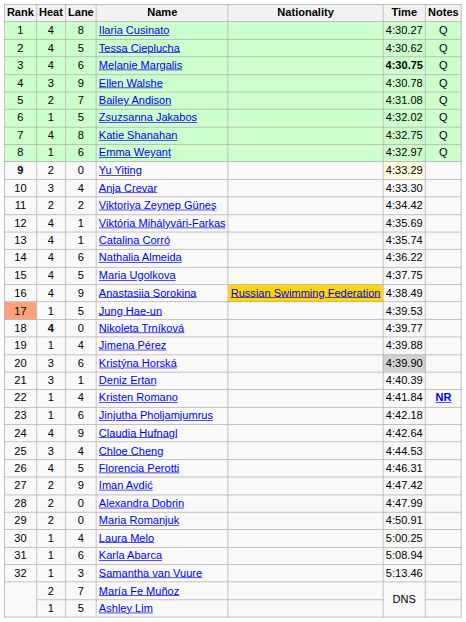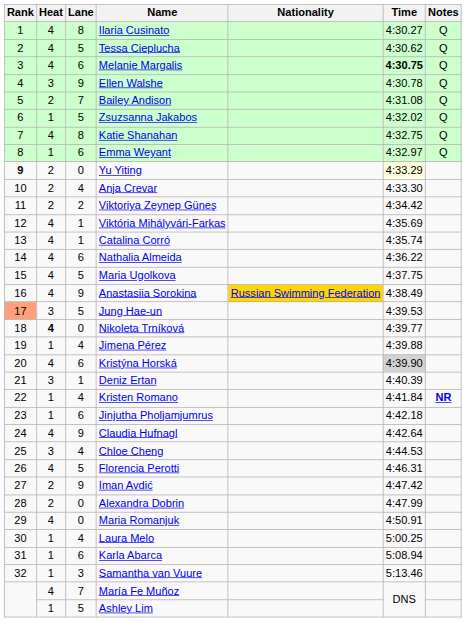 <table class="wikitable sortable" style="text-align:center">
 <tr>
 <th>Rank</th>
 <th>Heat</th>
 <th>Lane</th>
 <th>Name</th>
 <th>Nationality</th>
 <th>Time</th>
 <th>Notes</th>
 </tr>
 <tr bgcolor=ccffcc>
 <td>1</td>
 <td>4</td>
 <td>8</td>
 <td align=left><a href='#'>Ilaria Cusinato</a></td>
 <td align=left></td>
 <td>4:30.27</td>
 <td>Q</td>
 </tr>
 <tr bgcolor=ccffcc>
 <td>2</td>
 <td>4</td>
 <td>5</td>
 <td align=left><a href='#'>Tessa Cieplucha</a></td>
 <td align=left></td>
 <td>4:30.62</td>
 <td>Q</td>
 </tr>
 <tr bgcolor=ccffcc>
 <td>3</td>
 <td>4</td>
 <td>6</td>
 <td align=left><a href='#'>Melanie Margalis</a></td>
 <td align=left></td>
 <td><strong>4:30.75</strong></td>
 <td>Q</td>
 </tr>
 <tr bgcolor=ccffcc>
 <td>4</td>
 <td>3</td>
 <td>9</td>
 <td align=left><a href='#'>Ellen Walshe</a></td>
 <td align=left></td>
 <td>4:30.78</td>
 <td>Q</td>
 </tr>
 <tr bgcolor=ccffcc>
 <td>5</td>
 <td>2</td>
 <td>7</td>
 <td align=left><a href='#'>Bailey Andison</a></td>
 <td align=left></td>
 <td>4:31.08</td>
 <td>Q</td>
 </tr>
 <tr bgcolor=ccffcc>
 <td>6</td>
 <td>1</td>
 <td>5</td>
 <td align=left><a href='#'>Zsuzsanna Jakabos</a></td>
 <td align=left></td>
 <td>4:32.02</td>
 <td>Q</td>
 </tr>
 <tr bgcolor=ccffcc>
 <td>7</td>
 <td>4</td>
 <td>8</td>
 <td align=left><a href='#'>Katie Shanahan</a></td>
 <td align=left></td>
 <td>4:32.75</td>
 <td>Q</td>
 </tr>
 <tr bgcolor=ccffcc>
 <td>8</td>
 <td>1</td>
 <td>6</td>
 <td align=left><a href='#'>Emma Weyant</a></td>
 <td align=left></td>
 <td>4:32.97</td>
 <td>Q</td>
 </tr>
 <tr>
 <td><strong>9</strong></td>
 <td>2</td>
 <td>0</td>
 <td align=left><a href='#'>Yu Yiting</a></td>
 <td align=left></td>
 <td style="background: lightyellow;">4:33.29</td>
 <td></td>
 </tr>
 <tr>
 <td>10</td>
-<td>3</td>
+<td>2</td>
 <td>4</td>
 <td align=left><a href='#'>Anja Crevar</a></td>
 <td align=left></td>
 <td>4:33.30</td>
 <td></td>
 </tr>
 <tr>
 <td>11</td>
 <td>2</td>
 <td>2</td>
 <td align=left><a href='#'>Viktoriya Zeynep Güneş</a></td>
 <td align=left></td>
 <td>4:34.42</td>
 <td></td>
 </tr>
 <tr>
 <td>12</td>
 <td>4</td>
 <td>1</td>
 <td align=left><a href='#'>Viktória Mihályvári-Farkas</a></td>
 <td align=left></td>
 <td>4:35.69</td>
 <td></td>
 </tr>
 <tr>
 <td>13</td>
 <td>4</td>
 <td>1</td>
 <td align=left><a href='#'>Catalina Corró</a></td>
 <td align=left></td>
 <td>4:35.74</td>
 <td></td>
 </tr>
 <tr>
 <td>14</td>
 <td>4</td>
 <td>6</td>
 <td align=left><a href='#'>Nathalia Almeida</a></td>
 <td align=left></td>
 <td>4:36.22</td>
 <td></td>
 </tr>
 <tr>
 <td>15</td>
 <td>4</td>
 <td>5</td>
 <td align=left><a href='#'>Maria Ugolkova</a></td>
 <td align=left></td>
 <td>4:37.75</td>
 <td></td>
 </tr>
 <tr>
 <td>16</td>
 <td>4</td>
 <td>9</td>
 <td align=left><a href='#'>Anastasiia Sorokina</a></td>
 <td align=left style="background: gold;"> <a href='#'>Russian Swimming Federation</a></td>
 <td>4:38.49</td>
 <td></td>
 </tr>
 <tr>
 <td style="background: lightsalmon;">17</td>
-<td>1</td>
+<td>3</td>
 <td>5</td>
 <td align=left><a href='#'>Jung Hae-un</a></td>
 <td align=left></td>
 <td>4:39.53</td>
 <td></td>
 </tr>
 <tr>
 <td>18</td>
 <td><strong>4</strong></td>
 <td>0</td>
 <td align=left><a href='#'>Nikoleta Trníková</a></td>
 <td align=left></td>
 <td>4:39.77</td>
 <td></td>
 </tr>
 <tr>
 <td>19</td>
 <td>1</td>
 <td>4</td>
 <td align=left><a href='#'>Jimena Pérez</a></td>
 <td align=left></td>
 <td>4:39.88</td>
 <td></td>
 </tr>
 <tr>
 <td>20</td>
-<td>3</td>
+<td>4</td>
 <td>6</td>
 <td align=left><a href='#'>Kristýna Horská</a></td>
 <td align=left></td>
 <td style="background: lightgrey;">4:39.90</td>
 <td></td>
 </tr>
 <tr>
 <td>21</td>
 <td>3</td>
 <td>1</td>
 <td align=left><a href='#'>Deniz Ertan</a></td>
 <td align=left></td>
 <td>4:40.39</td>
 <td></td>
 </tr>
 <tr>
 <td>22</td>
 <td>1</td>
 <td>4</td>
 <td align=left><a href='#'>Kristen Romano</a></td>
 <td align=left></td>
 <td>4:41.84</td>
 <td><strong><a href='#'>NR</a></strong></td>
 </tr>
 <tr>
 <td>23</td>
 <td>1</td>
 <td>6</td>
 <td align=left><a href='#'>Jinjutha Pholjamjumrus</a></td>
 <td align=left></td>
 <td>4:42.18</td>
 <td></td>
 </tr>
 <tr>
 <td>24</td>
 <td>4</td>
 <td>9</td>
 <td align=left><a href='#'>Claudia Hufnagl</a></td>
 <td align=left></td>
 <td>4:42.64</td>
 <td></td>
 </tr>
 <tr>
 <td>25</td>
 <td>3</td>
 <td>4</td>
 <td align=left><a href='#'>Chloe Cheng</a></td>
 <td align=left></td>
 <td>4:44.53</td>
 <td></td>
 </tr>
 <tr>
 <td>26</td>
 <td>4</td>
 <td>5</td>
 <td align=left><a href='#'>Florencia Perotti</a></td>
 <td align=left></td>
 <td>4:46.31</td>
 <td></td>
 </tr>
 <tr>
 <td>27</td>
 <td>2</td>
 <td>9</td>
 <td align=left><a href='#'>Iman Avdić</a></td>
 <td align=left></td>
 <td>4:47.42</td>
 <td></td>
 </tr>
 <tr>
 <td>28</td>
 <td>2</td>
 <td>0</td>
 <td align=left><a href='#'>Alexandra Dobrin</a></td>
 <td align=left></td>
 <td>4:47.99</td>
 <td></td>
 </tr>
 <tr>
 <td>29</td>
-<td>2</td>
+<td>4</td>
 <td>0</td>
 <td align=left><a href='#'>Maria Romanjuk</a></td>
 <td align=left></td>
 <td>4:50.91</td>
 <td></td>
 </tr>
 <tr>
 <td>30</td>
 <td>1</td>
 <td>4</td>
 <td align=left><a href='#'>Laura Melo</a></td>
 <td align=left></td>
 <td>5:00.25</td>
 <td></td>
 </tr>
 <tr>
 <td>31</td>
 <td>1</td>
 <td>6</td>
 <td align=left><a href='#'>Karla Abarca</a></td>
 <td align=left></td>
 <td>5:08.94</td>
 <td></td>
 </tr>
 <tr>
 <td>32</td>
 <td>1</td>
 <td>3</td>
 <td align=left><a href='#'>Samantha van Vuure</a></td>
 <td align=left></td>
 <td>5:13.46</td>
 <td></td>
 </tr>
 <tr>
 <td rowspan=2></td>
-<td>2</td>
+<td>4</td>
 <td>7</td>
 <td align=left><a href='#'>María Fe Muñoz</a></td>
 <td align=left></td>
 <td rowspan=2>DNS</td>
 <td></td>
 </tr>
 <tr>
 <td>1</td>
 <td>5</td>
 <td align=left><a href='#'>Ashley Lim</a></td>
 <td align=left></td>
 <td></td>
 </tr>
 </table>
